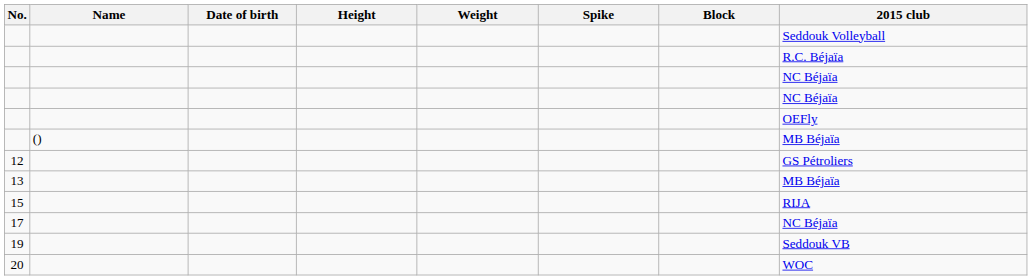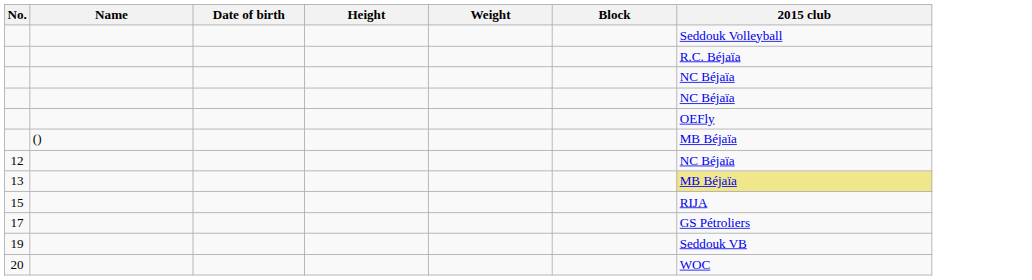 <table class="wikitable sortable" style="font-size:100%; text-align:center;">
 <tr>
 <th>No.</th>
 <th style="width:12em">Name</th>
 <th style="width:8em">Date of birth</th>
 <th style="width:9em">Height</th>
 <th style="width:9em">Weight</th>
-<th style="width:9em">Spike</th>
 <th style="width:9em">Block</th>
 <th style="width:19em">2015 club</th>
 </tr>
 <tr>
 <td></td>
 <td align=left></td>
 <td align=right></td>
-<td></td>
 <td></td>
 <td></td>
 <td></td>
 <td align=left> <a href='#'>Seddouk Volleyball</a></td>
 </tr>
 <tr>
 <td></td>
 <td align=left></td>
 <td align=right></td>
 <td></td>
 <td></td>
 <td></td>
-<td></td>
 <td align=left> <a href='#'>R.C. Béjaïa</a></td>
 </tr>
 <tr>
 <td></td>
 <td align=left></td>
 <td align=right></td>
-<td></td>
 <td></td>
 <td></td>
 <td></td>
 <td align=left> <a href='#'>NC Béjaïa</a></td>
 </tr>
 <tr>
 <td></td>
 <td align=left></td>
 <td align=right></td>
 <td></td>
 <td></td>
 <td></td>
-<td></td>
 <td align=left> <a href='#'>NC Béjaïa</a></td>
 </tr>
 <tr>
 <td></td>
 <td align=left></td>
 <td align=right></td>
-<td></td>
 <td></td>
 <td></td>
 <td></td>
 <td align=left> <a href='#'>OEFly</a></td>
 </tr>
 <tr>
 <td></td>
 <td align=left> ()</td>
 <td align=right></td>
 <td></td>
 <td></td>
 <td></td>
-<td></td>
 <td align=left> <a href='#'>MB Béjaïa</a></td>
 </tr>
 <tr>
 <td>12</td>
 <td align=left></td>
 <td align=right></td>
 <td></td>
 <td></td>
 <td></td>
-<td></td>
-<td align=left> <a href='#'>GS Pétroliers</a></td>
+<td align=left> <a href='#'>NC Béjaïa</a></td>
 </tr>
 <tr>
 <td>13</td>
 <td align=left></td>
 <td align=right></td>
 <td></td>
 <td></td>
 <td></td>
-<td></td>
-<td align=left> <a href='#'>MB Béjaïa</a></td>
+<td align=left style="background: khaki;"> <a href='#'>MB Béjaïa</a></td>
 </tr>
 <tr>
 <td>15</td>
 <td align=left></td>
 <td align=right></td>
-<td></td>
 <td></td>
 <td></td>
 <td></td>
 <td align=left> <a href='#'>RIJA</a></td>
 </tr>
 <tr>
 <td>17</td>
 <td align=left></td>
 <td align=right></td>
 <td></td>
 <td></td>
 <td></td>
-<td></td>
-<td align=left> <a href='#'>NC Béjaïa</a></td>
+<td align=left> <a href='#'>GS Pétroliers</a></td>
 </tr>
 <tr>
 <td>19</td>
 <td align=left></td>
 <td align=right></td>
-<td></td>
 <td></td>
 <td></td>
 <td></td>
 <td align=left> <a href='#'>Seddouk VB</a></td>
 </tr>
 <tr>
 <td>20</td>
 <td align=left></td>
 <td align=right></td>
 <td></td>
 <td></td>
 <td></td>
-<td></td>
 <td align=left> <a href='#'>WOC</a></td>
 </tr>
 </table>
